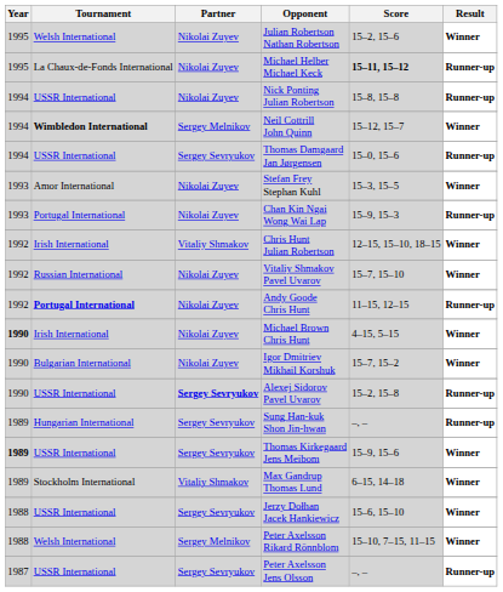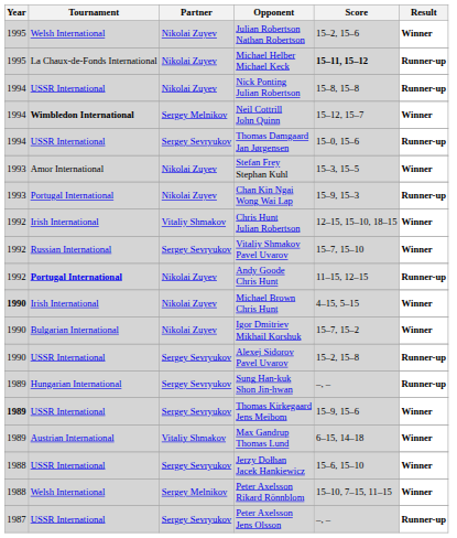 <table class="sortable wikitable" style="font-size: 90%;">
 <tr>
 <th>Year</th>
 <th>Tournament</th>
 <th>Partner</th>
 <th>Opponent</th>
 <th>Score</th>
 <th>Result</th>
 </tr>
 <tr style="background:#D5D5D5">
 <td align="center">1995</td>
 <td align="left"><a href='#'>Welsh International</a></td>
 <td align="left"> <a href='#'>Nikolai Zuyev</a></td>
 <td align="left"> <a href='#'>Julian Robertson</a> <br>  <a href='#'>Nathan Robertson</a></td>
 <td align="left">15–2, 15–6</td>
 <td style="text-align:left; background:white"> <strong>Winner</strong></td>
 </tr>
 <tr>
 </tr>
 <tr style="background:#D5D5D5">
 <td align="center">1995</td>
 <td align="left">La Chaux-de-Fonds International</td>
 <td align="left"> <a href='#'>Nikolai Zuyev</a></td>
 <td align="left"> <a href='#'>Michael Helber</a> <br>  <a href='#'>Michael Keck</a></td>
 <td align="left"><strong>15–11, 15–12</strong></td>
 <td style="text-align:left; background:white"> <strong>Runner-up</strong></td>
 </tr>
 <tr>
 </tr>
 <tr style="background:#D5D5D5">
 <td align="center">1994</td>
 <td align="left"><a href='#'>USSR International</a></td>
 <td align="left"> <a href='#'>Nikolai Zuyev</a></td>
 <td align="left"> <a href='#'>Nick Ponting</a> <br>  <a href='#'>Julian Robertson</a></td>
 <td align="left">15–8, 15–8</td>
 <td style="text-align:left; background:white"> <strong>Runner-up</strong></td>
 </tr>
 <tr>
 </tr>
 <tr style="background:#D5D5D5">
 <td align="center">1994</td>
 <td align="left"><strong>Wimbledon International</strong></td>
 <td align="left"> <a href='#'>Sergey Melnikov</a></td>
 <td align="left"> <a href='#'>Neil Cottrill</a> <br>  <a href='#'>John Quinn</a></td>
 <td align="left">15–12, 15–7</td>
 <td style="text-align:left; background:white"> <strong>Winner</strong></td>
 </tr>
 <tr>
 </tr>
 <tr style="background:#D5D5D5">
 <td align="center">1994</td>
 <td align="left"><a href='#'>USSR International</a></td>
 <td align="left"> <a href='#'>Sergey Sevryukov</a></td>
 <td align="left"> <a href='#'>Thomas Damgaard</a> <br>  <a href='#'>Jan Jørgensen</a></td>
 <td align="left">15–0, 15–6</td>
 <td style="text-align:left; background:white"> <strong>Runner-up</strong></td>
 </tr>
 <tr>
 </tr>
 <tr style="background:#D5D5D5">
 <td align="center">1993</td>
 <td align="left">Amor International</td>
 <td align="left"> <a href='#'>Nikolai Zuyev</a></td>
 <td align="left"> <a href='#'>Stefan Frey</a> <br>  Stephan Kuhl</td>
 <td align="left">15–3, 15–5</td>
 <td style="text-align:left; background:white"> <strong>Winner</strong></td>
 </tr>
 <tr>
 </tr>
 <tr style="background:#D5D5D5">
 <td align="center">1993</td>
 <td align="left"><a href='#'>Portugal International</a></td>
 <td align="left"> <a href='#'>Nikolai Zuyev</a></td>
 <td align="left"> <a href='#'>Chan Kin Ngai</a> <br>  <a href='#'>Wong Wai Lap</a></td>
 <td align="left">15–9, 15–3</td>
 <td style="text-align:left; background:white"> <strong>Runner-up</strong></td>
 </tr>
 <tr>
 </tr>
 <tr style="background:#D5D5D5">
 <td align="center">1992</td>
 <td align="left"><a href='#'>Irish International</a></td>
 <td align="left"> <a href='#'>Vitaliy Shmakov</a></td>
 <td align="left"> <a href='#'>Chris Hunt</a> <br>  <a href='#'>Julian Robertson</a></td>
 <td align="left">12–15, 15–10, 18–15</td>
 <td style="text-align:left; background:white"> <strong>Winner</strong></td>
 </tr>
 <tr>
 </tr>
 <tr style="background:#D5D5D5">
 <td align="center">1992</td>
 <td align="left"><a href='#'>Russian International</a></td>
-<td align="left"> <a href='#'>Nikolai Zuyev</a></td>
+<td align="left"> <a href='#'>Sergey Sevryukov</a></td>
 <td align="left"> <a href='#'>Vitaliy Shmakov</a> <br>  <a href='#'>Pavel Uvarov</a></td>
 <td align="left">15–7, 15–10</td>
 <td style="text-align:left; background:white"> <strong>Winner</strong></td>
 </tr>
 <tr>
 </tr>
 <tr style="background:#D5D5D5">
 <td align="center">1992</td>
 <td align="left"><strong><a href='#'>Portugal International</a></strong></td>
 <td align="left"> <a href='#'>Nikolai Zuyev</a></td>
 <td align="left"> <a href='#'>Andy Goode</a> <br>  <a href='#'>Chris Hunt</a></td>
 <td align="left">11–15, 12–15</td>
 <td style="text-align:left; background:white"> <strong>Runner-up</strong></td>
 </tr>
 <tr>
 </tr>
 <tr style="background:#D5D5D5">
 <td align="center"><strong>1990</strong></td>
 <td align="left"><a href='#'>Irish International</a></td>
 <td align="left"> <a href='#'>Nikolai Zuyev</a></td>
 <td align="left"> <a href='#'>Michael Brown</a> <br>  <a href='#'>Chris Hunt</a></td>
 <td align="left">4–15, 5–15</td>
 <td style="text-align:left; background:white"> <strong>Winner</strong></td>
 </tr>
 <tr>
 </tr>
 <tr style="background:#D5D5D5">
 <td align="center">1990</td>
 <td align="left"><a href='#'>Bulgarian International</a></td>
 <td align="left"> <a href='#'>Nikolai Zuyev</a></td>
 <td align="left"> <a href='#'>Igor Dmitriev</a> <br>  <a href='#'>Mikhail Korshuk</a></td>
 <td align="left">15–7, 15–2</td>
 <td style="text-align:left; background:white"> <strong>Winner</strong></td>
 </tr>
 <tr>
 </tr>
 <tr style="background:#D5D5D5">
 <td align="center">1990</td>
 <td align="left"><a href='#'>USSR International</a></td>
-<td align="left"><strong> <a href='#'>Sergey Sevryukov</a></strong></td>
+<td align="left"> <a href='#'>Sergey Sevryukov</a></td>
 <td align="left"> <a href='#'>Alexej Sidorov</a> <br>  <a href='#'>Pavel Uvarov</a></td>
 <td align="left">15–2, 15–8</td>
 <td style="text-align:left; background:white"> <strong>Runner-up</strong></td>
 </tr>
 <tr>
 </tr>
 <tr style="background:#D5D5D5">
 <td align="center">1989</td>
 <td align="left"><a href='#'>Hungarian International</a></td>
 <td align="left"> <a href='#'>Sergey Sevryukov</a></td>
 <td align="left"> <a href='#'>Sung Han-kuk</a> <br>  <a href='#'>Shon Jin-hwan</a></td>
 <td align="left">–, –</td>
 <td style="text-align:left; background:white"> <strong>Runner-up</strong></td>
 </tr>
 <tr>
 </tr>
 <tr style="background:#D5D5D5">
 <td align="center"><strong>1989</strong></td>
 <td align="left"><a href='#'>USSR International</a></td>
 <td align="left"> <a href='#'>Sergey Sevryukov</a></td>
 <td align="left"> <a href='#'>Thomas Kirkegaard</a> <br>  <a href='#'>Jens Meibom</a></td>
 <td align="left">15–9, 15–6</td>
 <td style="text-align:left; background:white"> <strong>Winner</strong></td>
 </tr>
 <tr>
 </tr>
 <tr style="background:#D5D5D5">
 <td align="center">1989</td>
-<td align="left">Stockholm International</td>
+<td align="left"><a href='#'>Austrian International</a></td>
 <td align="left"> <a href='#'>Vitaliy Shmakov</a></td>
 <td align="left"> <a href='#'>Max Gandrup</a> <br>  <a href='#'>Thomas Lund</a></td>
 <td align="left">6–15, 14–18</td>
 <td style="text-align:left; background:white"> <strong>Winner</strong></td>
 </tr>
 <tr>
 </tr>
 <tr style="background:#D5D5D5">
 <td align="center">1988</td>
 <td align="left"><a href='#'>USSR International</a></td>
 <td align="left"> <a href='#'>Sergey Sevryukov</a></td>
 <td align="left"> <a href='#'>Jerzy Dołhan</a> <br>  <a href='#'>Jacek Hankiewicz</a></td>
 <td align="left">15–6, 15–10</td>
 <td style="text-align:left; background:white"> <strong>Winner</strong></td>
 </tr>
 <tr>
 </tr>
 <tr style="background:#D5D5D5">
 <td align="center">1988</td>
 <td align="left"><a href='#'>Welsh International</a></td>
 <td align="left"> <a href='#'>Sergey Melnikov</a></td>
 <td align="left"> <a href='#'>Peter Axelsson</a> <br>  <a href='#'>Rikard Rönnblom</a></td>
 <td align="left">15–10, 7–15, 11–15</td>
 <td style="text-align:left; background:white"> <strong>Winner</strong></td>
 </tr>
 <tr>
 </tr>
 <tr style="background:#D5D5D5">
 <td align="center">1987</td>
 <td align="left"><a href='#'>USSR International</a></td>
 <td align="left"> <a href='#'>Sergey Sevryukov</a></td>
 <td align="left"> <a href='#'>Peter Axelsson</a> <br>  <a href='#'>Jens Olsson</a></td>
 <td align="left">–, –</td>
 <td style="text-align:left; background:white"> <strong>Runner-up</strong></td>
 </tr>
 </table>
